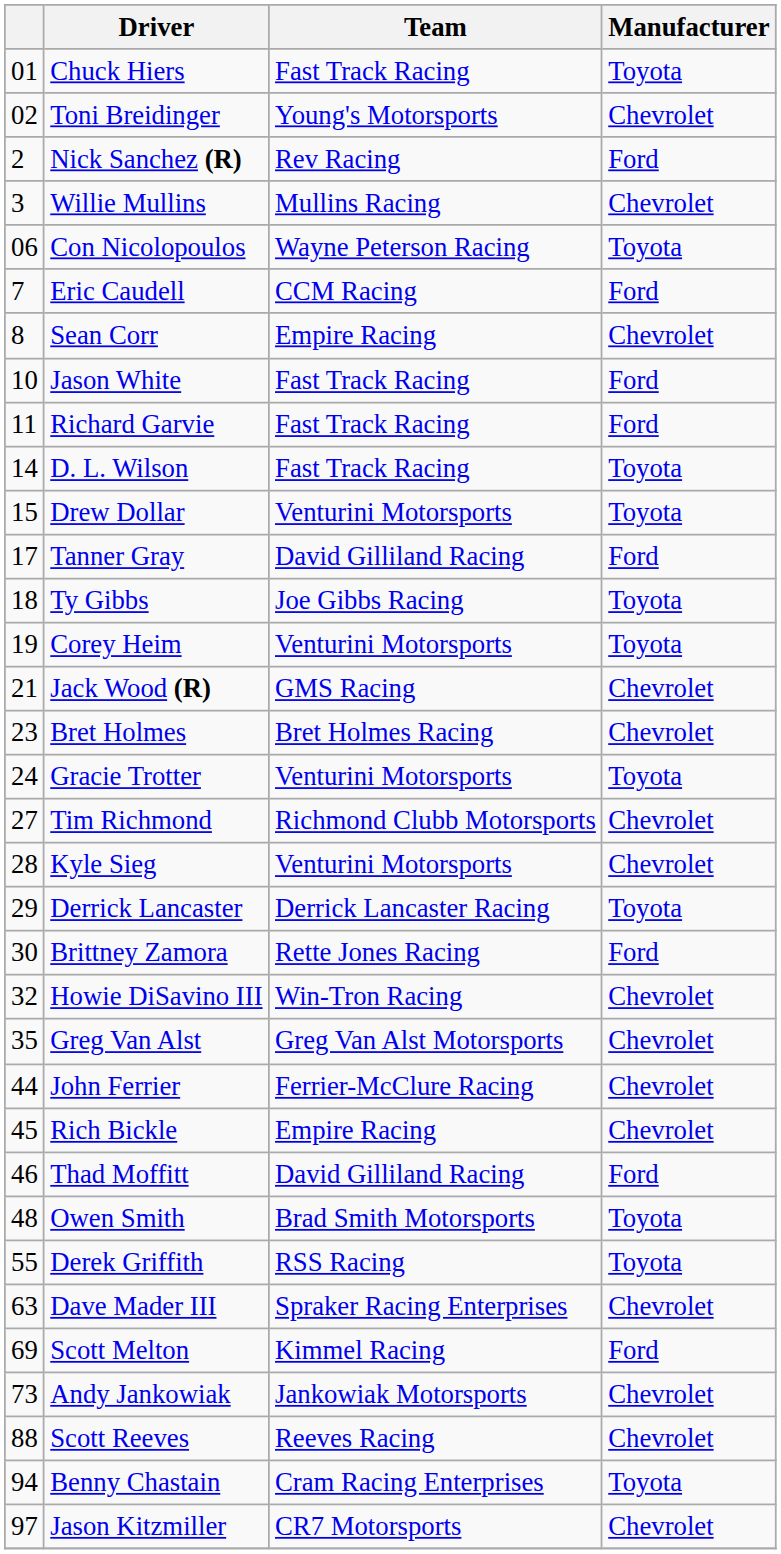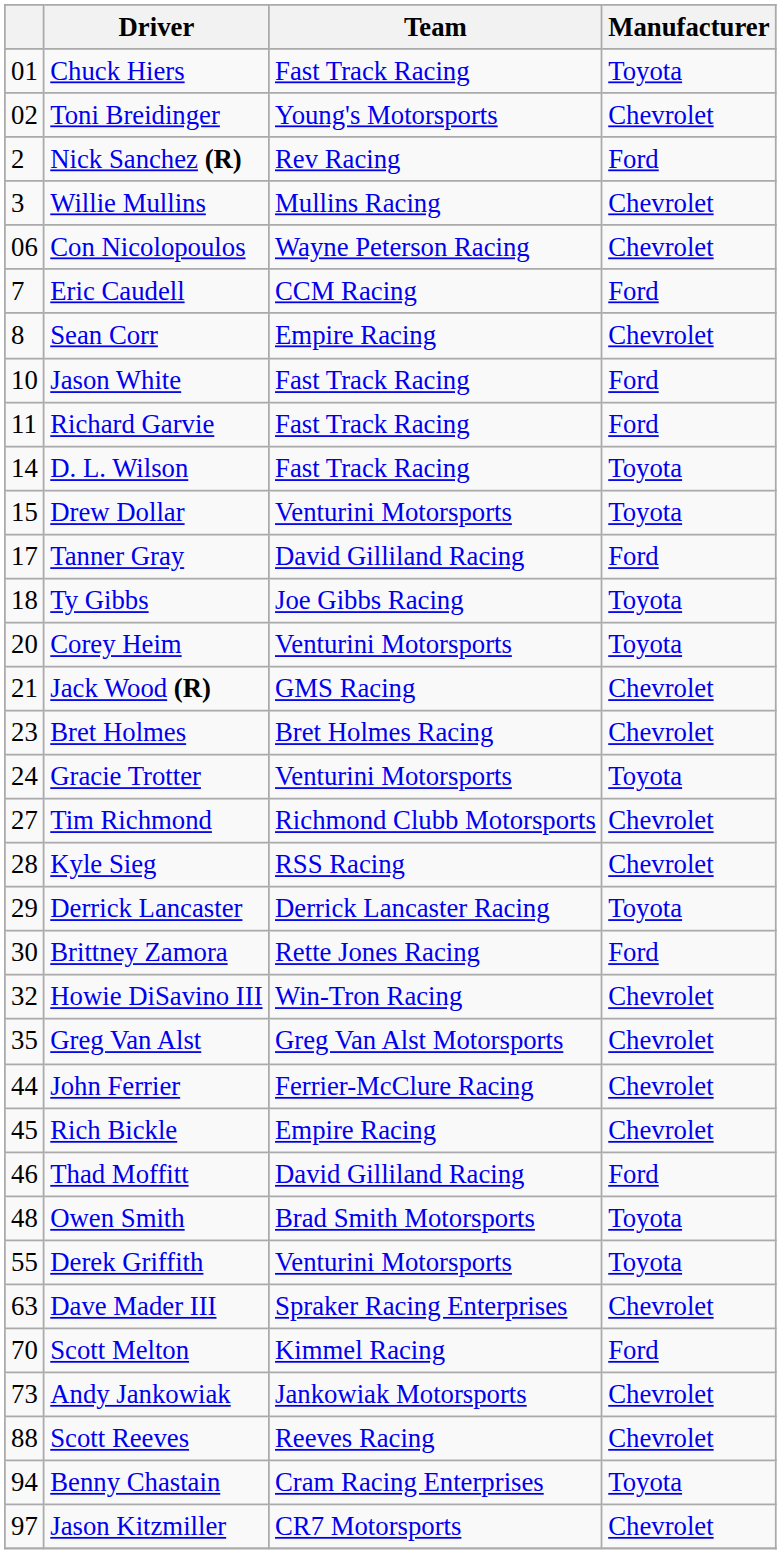 <table class="wikitable" style="font-size:95%">
 <tr>
 <th></th>
 <th>Driver</th>
 <th>Team</th>
 <th>Manufacturer</th>
 </tr>
 <tr>
 <td>01</td>
 <td><a href='#'>Chuck Hiers</a></td>
 <td><a href='#'>Fast Track Racing</a></td>
 <td><a href='#'>Toyota</a></td>
 </tr>
 <tr>
 <td>02</td>
 <td><a href='#'>Toni Breidinger</a></td>
 <td><a href='#'>Young's Motorsports</a></td>
 <td><a href='#'>Chevrolet</a></td>
 </tr>
 <tr>
 <td>2</td>
 <td><a href='#'>Nick Sanchez</a> <strong>(R)</strong></td>
 <td><a href='#'>Rev Racing</a></td>
 <td><a href='#'>Ford</a></td>
 </tr>
 <tr>
 <td>3</td>
 <td><a href='#'>Willie Mullins</a></td>
 <td><a href='#'>Mullins Racing</a></td>
 <td><a href='#'>Chevrolet</a></td>
 </tr>
 <tr>
 <td>06</td>
 <td><a href='#'>Con Nicolopoulos</a></td>
 <td><a href='#'>Wayne Peterson Racing</a></td>
-<td><a href='#'>Toyota</a></td>
+<td><a href='#'>Chevrolet</a></td>
 </tr>
 <tr>
 <td>7</td>
 <td><a href='#'>Eric Caudell</a></td>
 <td><a href='#'>CCM Racing</a></td>
 <td><a href='#'>Ford</a></td>
 </tr>
 <tr>
 <td>8</td>
 <td><a href='#'>Sean Corr</a></td>
 <td><a href='#'>Empire Racing</a></td>
 <td><a href='#'>Chevrolet</a></td>
 </tr>
 <tr>
 <td>10</td>
 <td><a href='#'>Jason White</a></td>
 <td><a href='#'>Fast Track Racing</a></td>
 <td><a href='#'>Ford</a></td>
 </tr>
 <tr>
 <td>11</td>
 <td><a href='#'>Richard Garvie</a></td>
 <td><a href='#'>Fast Track Racing</a></td>
 <td><a href='#'>Ford</a></td>
 </tr>
 <tr>
 <td>14</td>
 <td><a href='#'>D. L. Wilson</a></td>
 <td><a href='#'>Fast Track Racing</a></td>
 <td><a href='#'>Toyota</a></td>
 </tr>
 <tr>
 <td>15</td>
 <td><a href='#'>Drew Dollar</a></td>
 <td><a href='#'>Venturini Motorsports</a></td>
 <td><a href='#'>Toyota</a></td>
 </tr>
 <tr>
 <td>17</td>
 <td><a href='#'>Tanner Gray</a></td>
 <td><a href='#'>David Gilliland Racing</a></td>
 <td><a href='#'>Ford</a></td>
 </tr>
 <tr>
 <td>18</td>
 <td><a href='#'>Ty Gibbs</a></td>
 <td><a href='#'>Joe Gibbs Racing</a></td>
 <td><a href='#'>Toyota</a></td>
 </tr>
 <tr>
-<td>19</td>
+<td>20</td>
 <td><a href='#'>Corey Heim</a></td>
 <td><a href='#'>Venturini Motorsports</a></td>
 <td><a href='#'>Toyota</a></td>
 </tr>
 <tr>
 <td>21</td>
 <td><a href='#'>Jack Wood</a> <strong>(R)</strong></td>
 <td><a href='#'>GMS Racing</a></td>
 <td><a href='#'>Chevrolet</a></td>
 </tr>
 <tr>
 <td>23</td>
 <td><a href='#'>Bret Holmes</a></td>
 <td><a href='#'>Bret Holmes Racing</a></td>
 <td><a href='#'>Chevrolet</a></td>
 </tr>
 <tr>
 <td>24</td>
 <td><a href='#'>Gracie Trotter</a></td>
 <td><a href='#'>Venturini Motorsports</a></td>
 <td><a href='#'>Toyota</a></td>
 </tr>
 <tr>
 <td>27</td>
 <td><a href='#'>Tim Richmond</a></td>
 <td><a href='#'>Richmond Clubb Motorsports</a></td>
 <td><a href='#'>Chevrolet</a></td>
 </tr>
 <tr>
 <td>28</td>
 <td><a href='#'>Kyle Sieg</a></td>
-<td><a href='#'>Venturini Motorsports</a></td>
+<td><a href='#'>RSS Racing</a></td>
 <td><a href='#'>Chevrolet</a></td>
 </tr>
 <tr>
 <td>29</td>
 <td><a href='#'>Derrick Lancaster</a></td>
 <td><a href='#'>Derrick Lancaster Racing</a></td>
 <td><a href='#'>Toyota</a></td>
 </tr>
 <tr>
 <td>30</td>
 <td><a href='#'>Brittney Zamora</a></td>
 <td><a href='#'>Rette Jones Racing</a></td>
 <td><a href='#'>Ford</a></td>
 </tr>
 <tr>
 <td>32</td>
 <td><a href='#'>Howie DiSavino III</a></td>
 <td><a href='#'>Win-Tron Racing</a></td>
 <td><a href='#'>Chevrolet</a></td>
 </tr>
 <tr>
 <td>35</td>
 <td><a href='#'>Greg Van Alst</a></td>
 <td><a href='#'>Greg Van Alst Motorsports</a></td>
 <td><a href='#'>Chevrolet</a></td>
 </tr>
 <tr>
 <td>44</td>
 <td><a href='#'>John Ferrier</a></td>
 <td><a href='#'>Ferrier-McClure Racing</a></td>
 <td><a href='#'>Chevrolet</a></td>
 </tr>
 <tr>
 <td>45</td>
 <td><a href='#'>Rich Bickle</a></td>
 <td><a href='#'>Empire Racing</a></td>
 <td><a href='#'>Chevrolet</a></td>
 </tr>
 <tr>
 <td>46</td>
 <td><a href='#'>Thad Moffitt</a></td>
 <td><a href='#'>David Gilliland Racing</a></td>
 <td><a href='#'>Ford</a></td>
 </tr>
 <tr>
 <td>48</td>
 <td><a href='#'>Owen Smith</a></td>
 <td><a href='#'>Brad Smith Motorsports</a></td>
 <td><a href='#'>Toyota</a></td>
 </tr>
 <tr>
 <td>55</td>
 <td><a href='#'>Derek Griffith</a></td>
-<td><a href='#'>RSS Racing</a></td>
+<td><a href='#'>Venturini Motorsports</a></td>
 <td><a href='#'>Toyota</a></td>
 </tr>
 <tr>
 <td>63</td>
 <td><a href='#'>Dave Mader III</a></td>
 <td><a href='#'>Spraker Racing Enterprises</a></td>
 <td><a href='#'>Chevrolet</a></td>
 </tr>
 <tr>
-<td>69</td>
+<td>70</td>
 <td><a href='#'>Scott Melton</a></td>
 <td><a href='#'>Kimmel Racing</a></td>
 <td><a href='#'>Ford</a></td>
 </tr>
 <tr>
 <td>73</td>
 <td><a href='#'>Andy Jankowiak</a></td>
 <td><a href='#'>Jankowiak Motorsports</a></td>
 <td><a href='#'>Chevrolet</a></td>
 </tr>
 <tr>
 <td>88</td>
 <td><a href='#'>Scott Reeves</a></td>
 <td><a href='#'>Reeves Racing</a></td>
 <td><a href='#'>Chevrolet</a></td>
 </tr>
 <tr>
 <td>94</td>
 <td><a href='#'>Benny Chastain</a></td>
 <td><a href='#'>Cram Racing Enterprises</a></td>
 <td><a href='#'>Toyota</a></td>
 </tr>
 <tr>
 <td>97</td>
 <td><a href='#'>Jason Kitzmiller</a></td>
 <td><a href='#'>CR7 Motorsports</a></td>
 <td><a href='#'>Chevrolet</a></td>
 </tr>
 <tr>
 </tr>
 </table>
